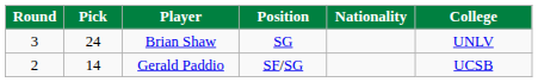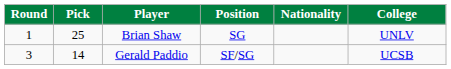 <table class="wikitable sortable sortable">
 <tr>
 <th style="background:#008040; color:white" width="10%">Round</th>
 <th style="background:#008040; color:white" width="10%">Pick</th>
 <th style="background:#008040; color:white" width="20%">Player</th>
 <th style="background:#008040; color:white" width="15%">Position</th>
 <th style="background:#008040; color:white" width="15%">Nationality</th>
 <th style="background:#008040; color:white" width="20%">College</th>
 </tr>
 <tr style="text-align: center">
-<td>3</td>
-<td>24</td>
+<td>1</td>
+<td>25</td>
 <td><a href='#'>Brian Shaw</a></td>
 <td><a href='#'>SG</a></td>
 <td></td>
 <td><a href='#'>UNLV</a></td>
 </tr>
 <tr style="text-align: center">
-<td>2</td>
+<td>3</td>
 <td>14</td>
 <td><a href='#'>Gerald Paddio</a></td>
 <td><a href='#'>SF</a>/<a href='#'>SG</a></td>
 <td></td>
 <td><a href='#'>UCSB</a></td>
 </tr>
 </table>
